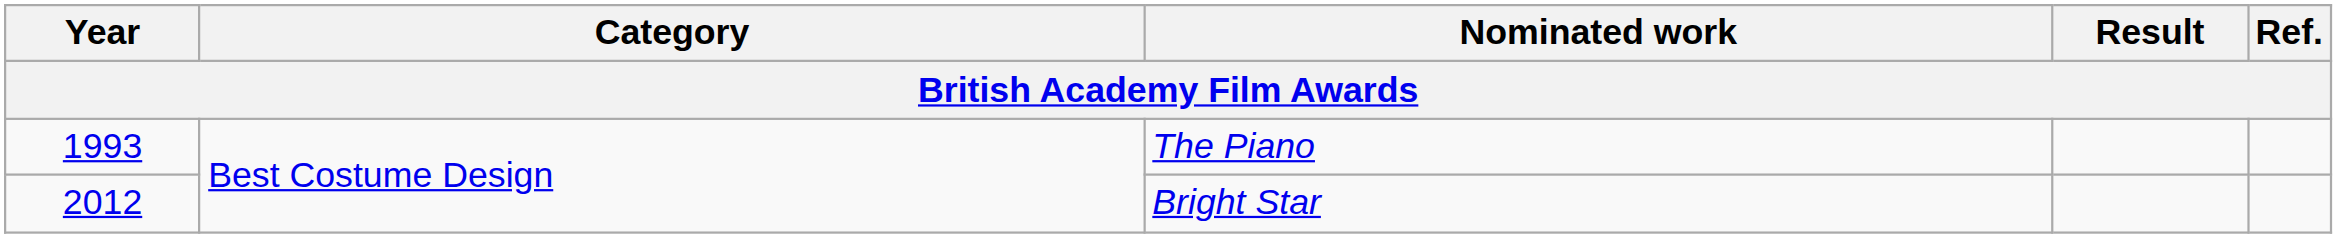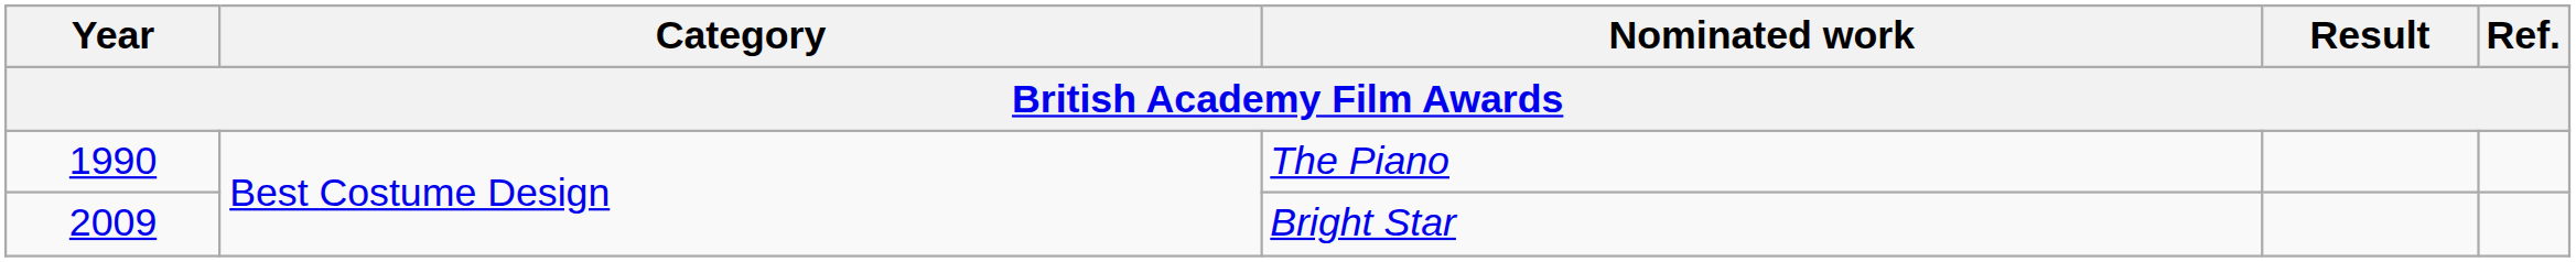 <table class=wikitable>
 <tr>
 <th scope="col" style="width:5em;">Year</th>
 <th scope="col" style="width:26em;">Category</th>
 <th scope="col" style="width:25em;">Nominated work</th>
 <th scope="col" style="width:5em;">Result</th>
 <th>Ref.</th>
 </tr>
 <tr>
 <th colspan="5"><a href='#'>British Academy Film Awards</a></th>
 </tr>
 <tr>
-<td style="text-align:center;"><a href='#'>1993</a></td>
+<td style="text-align:center;"><a href='#'>1990</a></td>
 <td rowspan="2"><a href='#'>Best Costume Design</a></td>
 <td><em><a href='#'>The Piano</a></em></td>
 <td></td>
 <td style="text-align:center;"></td>
 </tr>
 <tr>
-<td style="text-align:center;"><a href='#'>2012</a></td>
+<td style="text-align:center;"><a href='#'>2009</a></td>
 <td><em><a href='#'>Bright Star</a></em></td>
 <td></td>
 <td style="text-align:center;"></td>
 </tr>
 </table>
